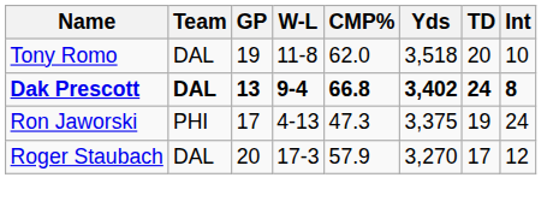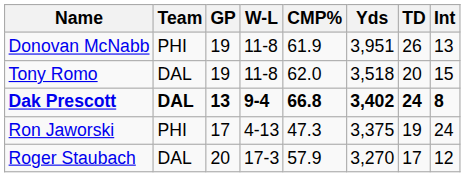 <table class="wikitable sortable">
 <tr>
 <th>Name</th>
 <th>Team</th>
 <th>GP</th>
 <th>W-L</th>
 <th>CMP%</th>
 <th>Yds</th>
 <th>TD</th>
 <th>Int</th>
 </tr>
 <tr>
+<td><a href='#'>Donovan McNabb</a></td>
+<td>PHI</td>
+<td>19</td>
+<td>11-8</td>
+<td>61.9</td>
+<td>3,951</td>
+<td>26</td>
+<td>13</td>
+</tr>
+<tr>
 <td><a href='#'>Tony Romo</a></td>
 <td>DAL</td>
 <td>19</td>
 <td>11-8</td>
 <td>62.0</td>
 <td>3,518</td>
 <td>20</td>
-<td>10</td>
+<td>15</td>
 </tr>
 <tr>
 <td><strong><a href='#'>Dak Prescott</a></strong></td>
 <td><strong>DAL</strong></td>
 <td><strong>13</strong></td>
 <td><strong>9-4</strong></td>
 <td><strong>66.8</strong></td>
 <td><strong>3,402</strong></td>
 <td><strong>24</strong></td>
 <td><strong>8</strong></td>
 </tr>
 <tr>
 <td><a href='#'>Ron Jaworski</a></td>
 <td>PHI</td>
 <td>17</td>
 <td>4-13</td>
 <td>47.3</td>
 <td>3,375</td>
 <td>19</td>
 <td>24</td>
 </tr>
 <tr>
 <td><a href='#'>Roger Staubach</a></td>
 <td>DAL</td>
 <td>20</td>
 <td>17-3</td>
 <td>57.9</td>
 <td>3,270</td>
 <td>17</td>
 <td>12</td>
 </tr>
 </table>
